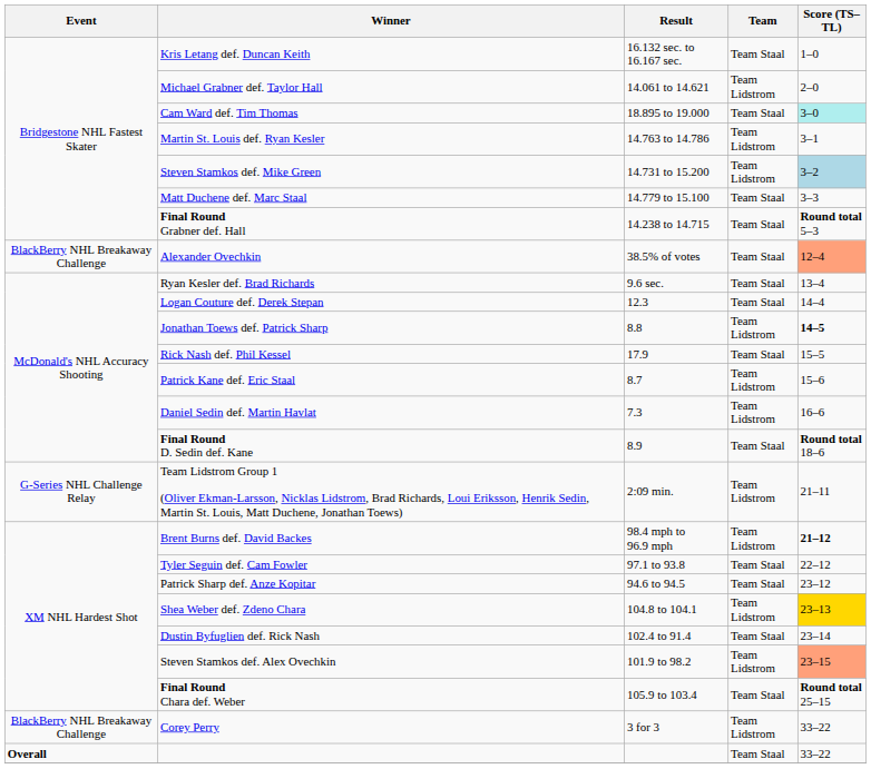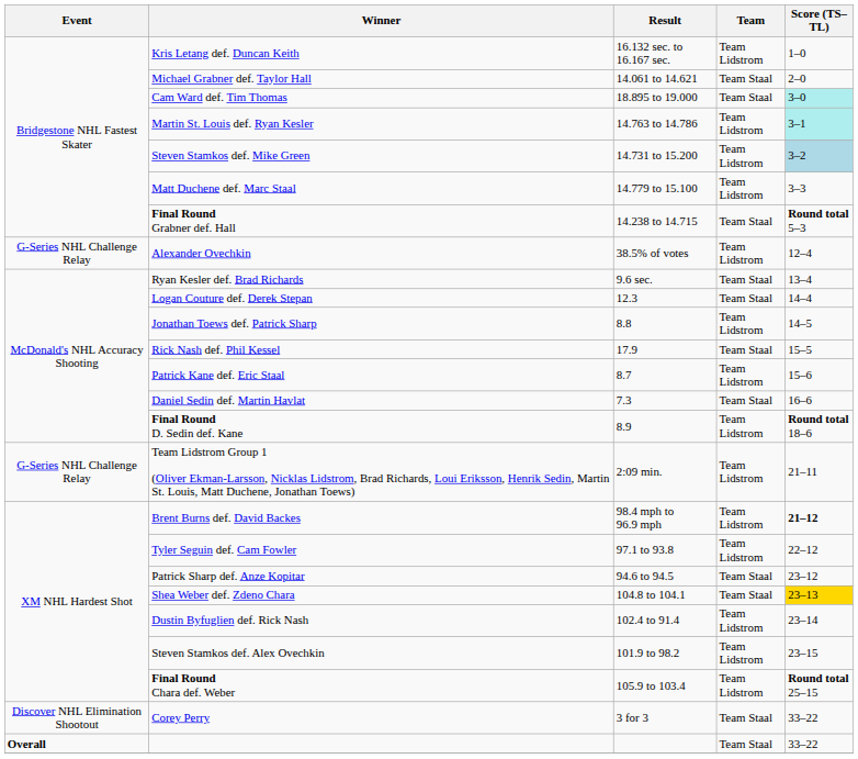 <table width="90%" class="wikitable">
 <tr>
 <th>Event</th>
 <th>Winner</th>
 <th>Result</th>
 <th>Team</th>
 <th>Score (TS–TL)</th>
 </tr>
 <tr>
 <td align=center rowspan="7"><a href='#'>Bridgestone</a> NHL Fastest Skater</td>
 <td><a href='#'>Kris Letang</a> def. <a href='#'>Duncan Keith</a></td>
 <td>16.132 sec. to 16.167 sec.</td>
-<td>Team Staal</td>
+<td>Team Lidstrom</td>
 <td>1–0</td>
 </tr>
 <tr>
 <td><a href='#'>Michael Grabner</a> def. <a href='#'>Taylor Hall</a></td>
 <td>14.061 to 14.621</td>
-<td>Team Lidstrom</td>
+<td>Team Staal</td>
 <td>2–0</td>
 </tr>
 <tr>
 <td><a href='#'>Cam Ward</a> def. <a href='#'>Tim Thomas</a></td>
 <td>18.895 to 19.000</td>
 <td>Team Staal</td>
 <td style="background: paleturquoise;">3–0</td>
 </tr>
 <tr>
 <td><a href='#'>Martin St. Louis</a> def. <a href='#'>Ryan Kesler</a></td>
 <td>14.763 to 14.786</td>
 <td>Team Lidstrom</td>
-<td>3–1</td>
+<td style="background: paleturquoise;">3–1</td>
 </tr>
 <tr>
 <td><a href='#'>Steven Stamkos</a> def. <a href='#'>Mike Green</a></td>
 <td>14.731 to 15.200</td>
 <td>Team Lidstrom</td>
 <td style="background: lightblue;">3–2</td>
 </tr>
 <tr>
 <td><a href='#'>Matt Duchene</a> def. <a href='#'>Marc Staal</a></td>
 <td>14.779 to 15.100</td>
-<td>Team Staal</td>
+<td>Team Lidstrom</td>
 <td>3–3</td>
 </tr>
 <tr>
 <td><strong>Final Round</strong><br>Grabner def. Hall</td>
 <td>14.238 to 14.715</td>
 <td>Team Staal</td>
 <td><strong>Round total</strong><br>5–3</td>
 </tr>
 <tr>
-<td align=center><a href='#'>BlackBerry</a> NHL Breakaway Challenge</td>
+<td align=center><a href='#'>G-Series</a> NHL Challenge Relay</td>
 <td><a href='#'>Alexander Ovechkin</a></td>
 <td>38.5% of votes</td>
-<td>Team Staal</td>
-<td style="background: lightsalmon;">12–4</td>
+<td>Team Lidstrom</td>
+<td>12–4</td>
 </tr>
 <tr>
 <td align=center rowspan="7"><a href='#'>McDonald's</a> NHL Accuracy Shooting</td>
 <td>Ryan Kesler def. <a href='#'>Brad Richards</a></td>
 <td>9.6 sec.</td>
 <td>Team Staal</td>
 <td>13–4</td>
 </tr>
 <tr>
 <td><a href='#'>Logan Couture</a> def. <a href='#'>Derek Stepan</a></td>
 <td>12.3</td>
 <td>Team Staal</td>
 <td>14–4</td>
 </tr>
 <tr>
 <td><a href='#'>Jonathan Toews</a> def. <a href='#'>Patrick Sharp</a></td>
 <td>8.8</td>
 <td>Team Lidstrom</td>
-<td><strong>14–5</strong></td>
+<td>14–5</td>
 </tr>
 <tr>
 <td><a href='#'>Rick Nash</a> def. <a href='#'>Phil Kessel</a></td>
 <td>17.9</td>
 <td>Team Staal</td>
 <td>15–5</td>
 </tr>
 <tr>
 <td><a href='#'>Patrick Kane</a> def. <a href='#'>Eric Staal</a></td>
 <td>8.7</td>
 <td>Team Lidstrom</td>
 <td>15–6</td>
 </tr>
 <tr>
 <td><a href='#'>Daniel Sedin</a> def. <a href='#'>Martin Havlat</a></td>
 <td>7.3</td>
-<td>Team Lidstrom</td>
+<td>Team Staal</td>
 <td>16–6</td>
 </tr>
 <tr>
 <td><strong>Final Round</strong><br>D. Sedin def. Kane</td>
 <td>8.9</td>
-<td>Team Staal</td>
+<td>Team Lidstrom</td>
 <td><strong>Round total</strong><br>18–6</td>
 </tr>
 <tr>
 <td align=center><a href='#'>G-Series</a> NHL Challenge Relay</td>
 <td>Team Lidstrom Group 1<br><br>(<a href='#'>Oliver Ekman-Larsson</a>, <a href='#'>Nicklas Lidstrom</a>, Brad Richards, <a href='#'>Loui Eriksson</a>, <a href='#'>Henrik Sedin</a>, Martin St. Louis, Matt Duchene, Jonathan Toews)</td>
 <td>2:09 min.</td>
 <td>Team Lidstrom</td>
 <td>21–11</td>
 </tr>
 <tr>
 <td align=center rowspan="7"><a href='#'>XM</a> NHL Hardest Shot</td>
 <td><a href='#'>Brent Burns</a> def. <a href='#'>David Backes</a></td>
 <td>98.4 mph to 96.9 mph</td>
 <td>Team Lidstrom</td>
 <td><strong>21–12</strong></td>
 </tr>
 <tr>
 <td><a href='#'>Tyler Seguin</a> def. <a href='#'>Cam Fowler</a></td>
 <td>97.1 to 93.8</td>
-<td>Team Staal</td>
+<td>Team Lidstrom</td>
 <td>22–12</td>
 </tr>
 <tr>
 <td>Patrick Sharp def. <a href='#'>Anze Kopitar</a></td>
 <td>94.6 to 94.5</td>
 <td>Team Staal</td>
 <td>23–12</td>
 </tr>
 <tr>
 <td><a href='#'>Shea Weber</a> def. <a href='#'>Zdeno Chara</a></td>
 <td>104.8 to 104.1</td>
-<td>Team Lidstrom</td>
+<td>Team Staal</td>
 <td style="background: gold;">23–13</td>
 </tr>
 <tr>
 <td><a href='#'>Dustin Byfuglien</a> def. Rick Nash</td>
 <td>102.4 to 91.4</td>
-<td>Team Staal</td>
+<td>Team Lidstrom</td>
 <td>23–14</td>
 </tr>
 <tr>
 <td>Steven Stamkos def. Alex Ovechkin</td>
 <td>101.9 to 98.2</td>
 <td>Team Lidstrom</td>
-<td style="background: lightsalmon;">23–15</td>
+<td>23–15</td>
 </tr>
 <tr>
 <td><strong>Final Round</strong><br>Chara def. Weber</td>
 <td>105.9 to 103.4</td>
-<td>Team Staal</td>
+<td>Team Lidstrom</td>
 <td><strong>Round total</strong><br>25–15</td>
 </tr>
 <tr>
-<td align=center><a href='#'>BlackBerry</a> NHL Breakaway Challenge</td>
+<td align=center><a href='#'>Discover</a> NHL Elimination Shootout</td>
 <td><a href='#'>Corey Perry</a></td>
 <td>3 for 3</td>
-<td>Team Lidstrom</td>
+<td>Team Staal</td>
 <td>33–22</td>
 </tr>
 <tr>
 <td><strong>Overall</strong></td>
 <td></td>
 <td></td>
 <td>Team Staal</td>
 <td>33–22</td>
 </tr>
 <tr>
 </tr>
 </table>
